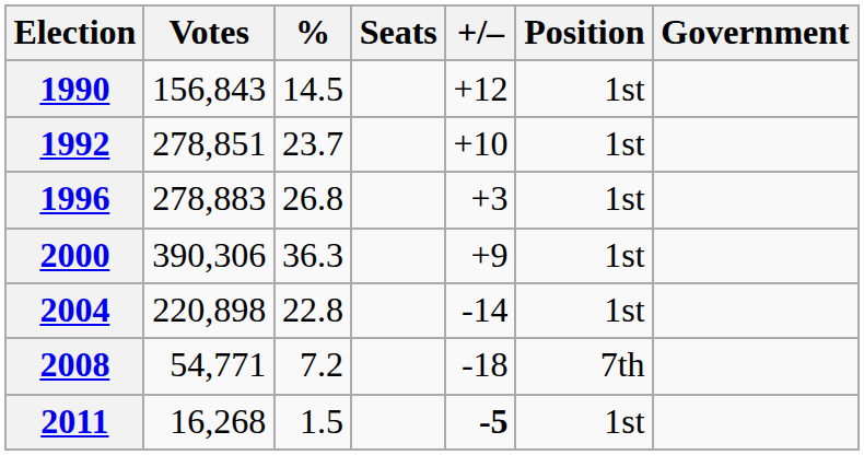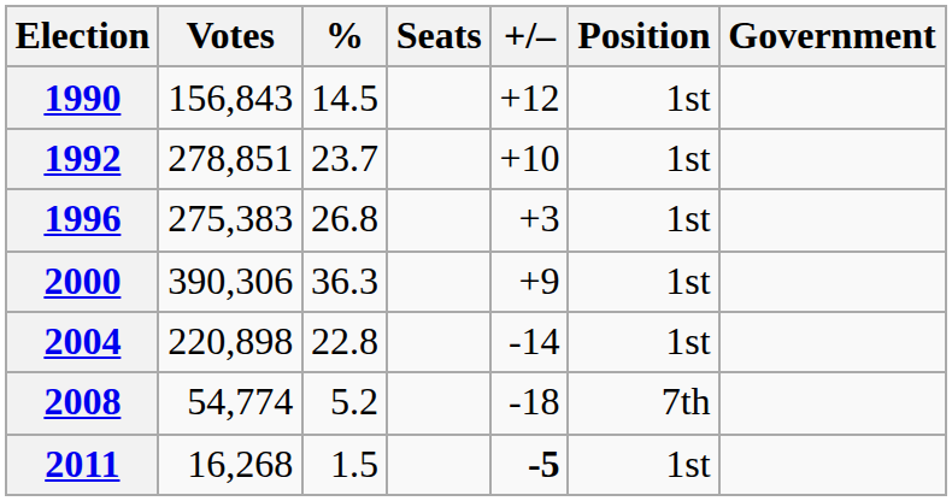 <table class=wikitable style="text-align: right;">
 <tr>
 <th>Election</th>
 <th>Votes</th>
 <th>%</th>
 <th>Seats</th>
 <th>+/–</th>
 <th>Position</th>
 <th>Government</th>
 </tr>
 <tr>
 <th><a href='#'>1990</a></th>
 <td>156,843</td>
 <td>14.5</td>
 <td></td>
 <td>+12</td>
 <td>1st</td>
 <td></td>
 </tr>
 <tr>
 <th><a href='#'>1992</a></th>
 <td>278,851</td>
 <td>23.7</td>
 <td></td>
 <td>+10</td>
 <td>1st</td>
 <td></td>
 </tr>
 <tr>
 <th><a href='#'>1996</a></th>
-<td>278,883</td>
+<td>275,383</td>
 <td>26.8</td>
 <td></td>
 <td>+3</td>
 <td>1st</td>
 <td></td>
 </tr>
 <tr>
 <th><a href='#'>2000</a></th>
 <td>390,306</td>
 <td>36.3</td>
 <td></td>
 <td>+9</td>
 <td>1st</td>
 <td></td>
 </tr>
 <tr>
 <th><a href='#'>2004</a></th>
 <td>220,898</td>
 <td>22.8</td>
 <td></td>
 <td>-14</td>
 <td>1st</td>
 <td></td>
 </tr>
 <tr>
 <th><a href='#'>2008</a></th>
-<td>54,771</td>
-<td>7.2</td>
+<td>54,774</td>
+<td>5.2</td>
 <td></td>
 <td>-18</td>
 <td>7th</td>
 <td></td>
 </tr>
 <tr>
 <th><a href='#'>2011</a></th>
 <td>16,268</td>
 <td>1.5</td>
 <td></td>
 <td><strong>-5</strong></td>
 <td>1st</td>
 <td></td>
 </tr>
 </table>
